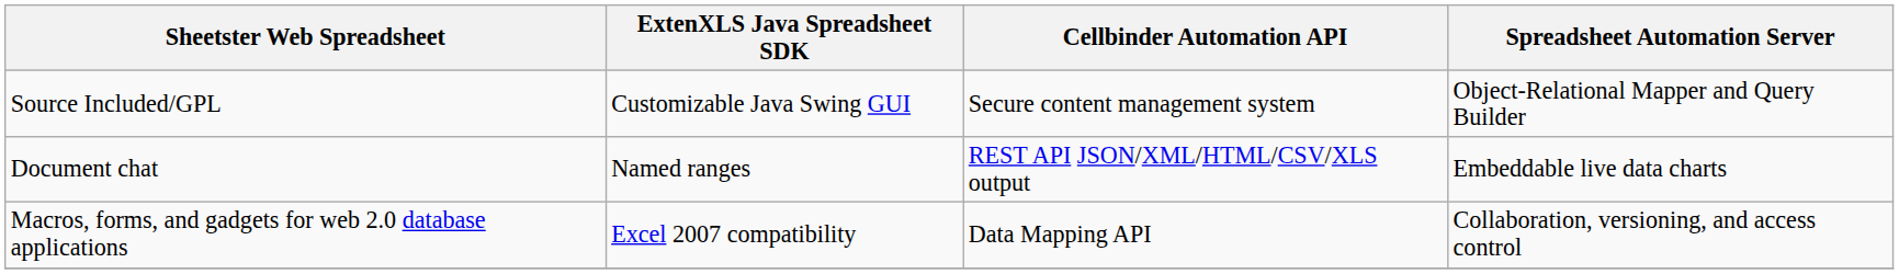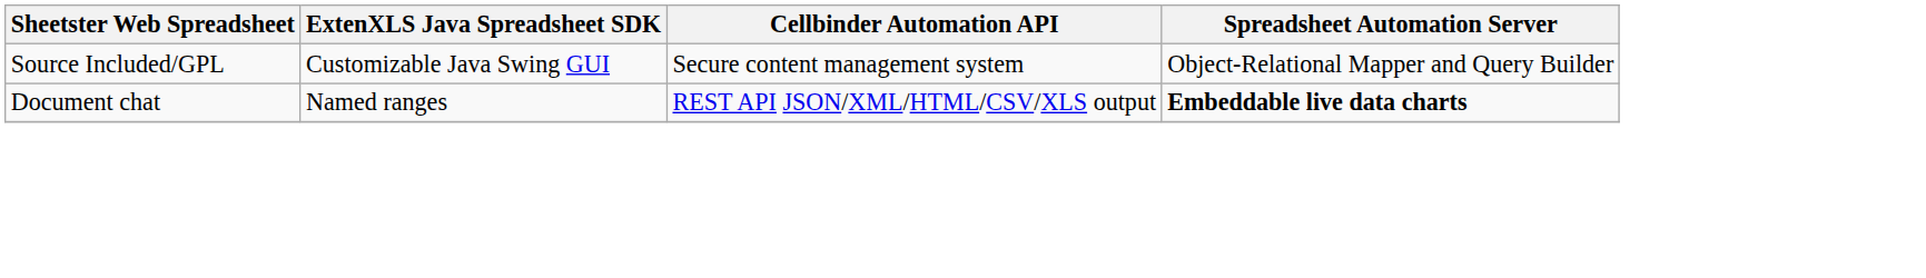 <table class="wikitable">
 <tr>
 <th>Sheetster Web Spreadsheet</th>
 <th>ExtenXLS Java Spreadsheet SDK</th>
 <th>Cellbinder Automation API</th>
 <th>Spreadsheet Automation Server</th>
 </tr>
 <tr>
 <td>Source Included/GPL</td>
 <td>Customizable Java Swing <a href='#'>GUI</a></td>
 <td>Secure content management system</td>
 <td>Object-Relational Mapper and Query Builder</td>
 </tr>
 <tr>
 <td>Document chat</td>
 <td>Named ranges</td>
 <td><a href='#'>REST API</a> <a href='#'>JSON</a>/<a href='#'>XML</a>/<a href='#'>HTML</a>/<a href='#'>CSV</a>/<a href='#'>XLS</a> output</td>
-<td>Embeddable live data charts</td>
-</tr>
-<tr>
-<td>Macros, forms, and gadgets for web 2.0 <a href='#'>database</a> applications</td>
-<td><a href='#'>Excel</a> 2007 compatibility</td>
-<td>Data Mapping API</td>
-<td>Collaboration, versioning, and access control</td>
+<td><strong>Embeddable live data charts</strong></td>
 </tr>
 <tr>
 </tr>
 </table>
